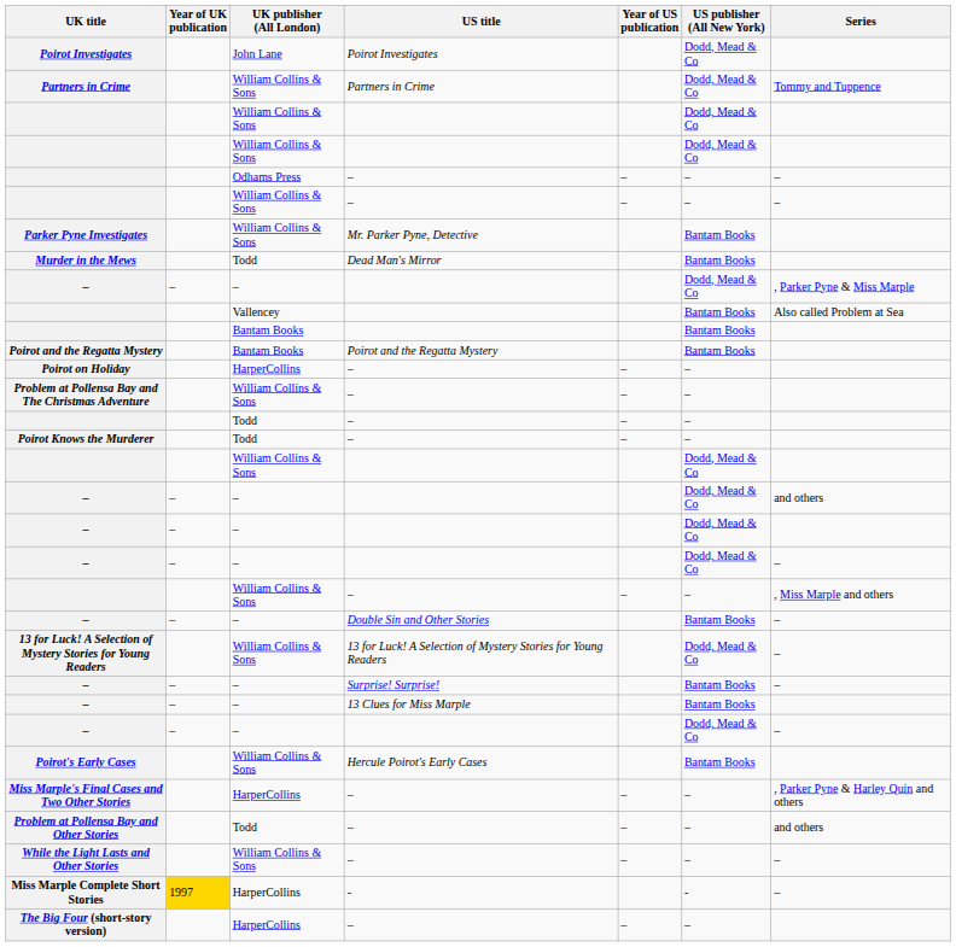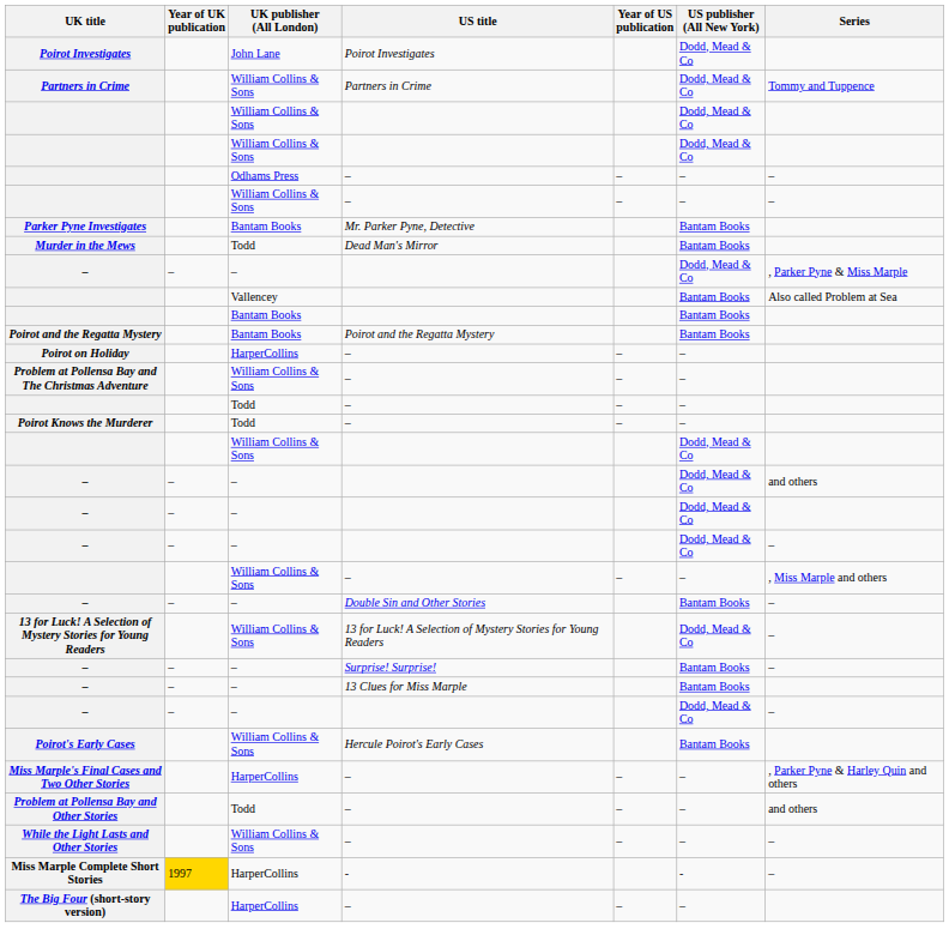 <table class="wikitable plainrowheaders sortable" style="margin-right: 0;">
 <tr>
 <th scope="col" style="width: 13em;">UK title</th>
 <th scope="col">Year of UK<br>publication</th>
 <th scope="col">UK publisher<br>(All London)</th>
 <th scope="col">US title</th>
 <th scope="col">Year of US<br>publication</th>
 <th scope="col">US publisher<br>(All New York)</th>
 <th scope="col">Series</th>
 </tr>
 <tr>
 <th scope="row"><em><a href='#'>Poirot Investigates</a></em></th>
 <td></td>
 <td><a href='#'>John Lane</a></td>
 <td><em>Poirot Investigates</em></td>
 <td></td>
 <td><a href='#'>Dodd, Mead & Co</a></td>
 <td></td>
 </tr>
 <tr>
 <th scope="row"><em><a href='#'>Partners in Crime</a></em></th>
 <td></td>
 <td><a href='#'>William Collins & Sons</a></td>
 <td><em>Partners in Crime</em></td>
 <td></td>
 <td><a href='#'>Dodd, Mead & Co</a></td>
 <td><a href='#'>Tommy and Tuppence</a></td>
 </tr>
 <tr>
 <th scope="row"></th>
 <td></td>
 <td><a href='#'>William Collins & Sons</a></td>
 <td></td>
 <td></td>
 <td><a href='#'>Dodd, Mead & Co</a></td>
 <td></td>
 </tr>
 <tr>
 <th scope="row"></th>
 <td></td>
 <td><a href='#'>William Collins & Sons</a></td>
 <td></td>
 <td></td>
 <td><a href='#'>Dodd, Mead & Co</a></td>
 <td></td>
 </tr>
 <tr>
 <th scope="row"></th>
 <td></td>
 <td><a href='#'>Odhams Press</a></td>
 <td>–</td>
 <td>–</td>
 <td>–</td>
 <td>–</td>
 </tr>
 <tr>
 <th scope="row"></th>
 <td></td>
 <td><a href='#'>William Collins & Sons</a></td>
 <td>–</td>
 <td>–</td>
 <td>–</td>
 <td>–</td>
 </tr>
 <tr>
 <th scope="row"><em><a href='#'>Parker Pyne Investigates</a></em></th>
 <td></td>
-<td><a href='#'>William Collins & Sons</a></td>
+<td><a href='#'>Bantam Books</a></td>
 <td><em>Mr. Parker Pyne, Detective</em></td>
 <td></td>
 <td><a href='#'>Bantam Books</a></td>
 <td></td>
 </tr>
 <tr>
 <th scope="row"><em><a href='#'>Murder in the Mews</a></em></th>
 <td></td>
 <td>Todd</td>
 <td><em>Dead Man's Mirror</em></td>
 <td></td>
 <td><a href='#'>Bantam Books</a></td>
 <td></td>
 </tr>
 <tr>
 <th scope="row">–</th>
 <td>–</td>
 <td>–</td>
 <td></td>
 <td></td>
 <td><a href='#'>Dodd, Mead & Co</a></td>
 <td>, <a href='#'>Parker Pyne</a> & <a href='#'>Miss Marple</a></td>
 </tr>
 <tr>
 <th scope="row"></th>
 <td></td>
 <td>Vallencey</td>
 <td></td>
 <td></td>
 <td><a href='#'>Bantam Books</a></td>
 <td>Also called Problem at Sea</td>
 </tr>
 <tr>
 <th scope="row"></th>
 <td></td>
 <td><a href='#'>Bantam Books</a></td>
 <td></td>
 <td></td>
 <td><a href='#'>Bantam Books</a></td>
 <td></td>
 </tr>
 <tr>
 <th scope="row"><em>Poirot and the Regatta Mystery</em></th>
 <td></td>
 <td><a href='#'>Bantam Books</a></td>
 <td><em>Poirot and the Regatta Mystery</em></td>
 <td></td>
 <td><a href='#'>Bantam Books</a></td>
 <td></td>
 </tr>
 <tr>
 <th scope="row"><em>Poirot on Holiday</em></th>
 <td></td>
 <td><a href='#'>HarperCollins</a></td>
 <td>–</td>
 <td>–</td>
 <td>–</td>
 <td></td>
 </tr>
 <tr>
 <th scope="row"><em>Problem at Pollensa Bay and The Christmas Adventure</em></th>
 <td></td>
 <td><a href='#'>William Collins & Sons</a></td>
 <td>–</td>
 <td>–</td>
 <td>–</td>
 <td></td>
 </tr>
 <tr>
 <th scope="row"></th>
 <td></td>
 <td>Todd</td>
 <td>–</td>
 <td>–</td>
 <td>–</td>
 <td></td>
 </tr>
 <tr>
 <th scope="row"><em>Poirot Knows the Murderer</em></th>
 <td></td>
 <td>Todd</td>
 <td>–</td>
 <td>–</td>
 <td>–</td>
 <td></td>
 </tr>
 <tr>
 <th scope="row"></th>
 <td></td>
 <td><a href='#'>William Collins & Sons</a></td>
 <td></td>
 <td></td>
 <td><a href='#'>Dodd, Mead & Co</a></td>
 <td></td>
 </tr>
 <tr>
 <th scope="row">–</th>
 <td>–</td>
 <td>–</td>
 <td></td>
 <td></td>
 <td><a href='#'>Dodd, Mead & Co</a></td>
 <td> and others</td>
 </tr>
 <tr>
 <th>–</th>
 <td>–</td>
 <td>–</td>
 <td></td>
 <td></td>
 <td><a href='#'>Dodd, Mead & Co</a></td>
 <td></td>
 </tr>
 <tr>
 <th scope="row">–</th>
 <td>–</td>
 <td>–</td>
 <td></td>
 <td></td>
 <td><a href='#'>Dodd, Mead & Co</a></td>
 <td>–</td>
 </tr>
 <tr>
 <th scope="row"></th>
 <td></td>
 <td><a href='#'>William Collins & Sons</a></td>
 <td>–</td>
 <td>–</td>
 <td>–</td>
 <td>, <a href='#'>Miss Marple</a> and others</td>
 </tr>
 <tr>
 <th scope="row">–</th>
 <td>–</td>
 <td>–</td>
 <td><em><a href='#'>Double Sin and Other Stories</a></em></td>
 <td></td>
 <td><a href='#'>Bantam Books</a></td>
 <td>–</td>
 </tr>
 <tr>
 <th scope="row"><em>13 for Luck! A Selection of Mystery Stories for Young Readers</em></th>
 <td></td>
 <td><a href='#'>William Collins & Sons</a></td>
 <td><em>13 for Luck! A Selection of Mystery Stories for Young Readers</em></td>
 <td></td>
 <td><a href='#'>Dodd, Mead & Co</a></td>
 <td>–</td>
 </tr>
 <tr>
 <th scope="row">–</th>
 <td>–</td>
 <td>–</td>
 <td><em><a href='#'>Surprise! Surprise!</a></em></td>
 <td></td>
 <td><a href='#'>Bantam Books</a></td>
 <td>–</td>
 </tr>
 <tr>
 <th scope="row">–</th>
 <td>–</td>
 <td>–</td>
 <td><em>13 Clues for Miss Marple</em></td>
 <td></td>
 <td><a href='#'>Bantam Books</a></td>
 <td></td>
 </tr>
 <tr>
 <th scope="row">–</th>
 <td>–</td>
 <td>–</td>
 <td></td>
 <td></td>
 <td><a href='#'>Dodd, Mead & Co</a></td>
 <td>–</td>
 </tr>
 <tr>
 <th scope="row"><em><a href='#'>Poirot's Early Cases</a></em></th>
 <td></td>
 <td><a href='#'>William Collins & Sons</a></td>
 <td><em>Hercule Poirot's Early Cases</em></td>
 <td></td>
 <td><a href='#'>Bantam Books</a></td>
 <td></td>
 </tr>
 <tr>
 <th scope="row"><em><a href='#'>Miss Marple's Final Cases and Two Other Stories</a></em></th>
 <td></td>
 <td><a href='#'>HarperCollins</a></td>
 <td>–</td>
 <td>–</td>
 <td>–</td>
 <td>, <a href='#'>Parker Pyne</a> & <a href='#'>Harley Quin</a> and others</td>
 </tr>
 <tr>
 <th scope="row"><em><a href='#'>Problem at Pollensa Bay and Other Stories</a></em></th>
 <td></td>
 <td>Todd</td>
 <td>–</td>
 <td>–</td>
 <td>–</td>
 <td> and others</td>
 </tr>
 <tr>
 <th scope="row"><em><a href='#'>While the Light Lasts and Other Stories</a></em></th>
 <td></td>
 <td><a href='#'>William Collins & Sons</a></td>
 <td>–</td>
 <td>–</td>
 <td>–</td>
 <td>–</td>
 </tr>
 <tr>
 <th scope="row">Miss Marple Complete Short Stories</th>
 <td style="background: gold;">1997</td>
 <td>HarperCollins</td>
 <td>-</td>
 <td></td>
 <td>-</td>
 <td>–</td>
 </tr>
 <tr>
 <th scope="row"><em><a href='#'>The Big Four</a></em> (short-story version)</th>
 <td></td>
 <td><a href='#'>HarperCollins</a></td>
 <td>–</td>
 <td>–</td>
 <td>–</td>
 <td></td>
 </tr>
 </table>
